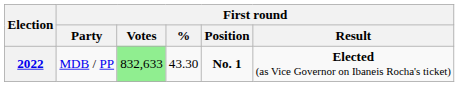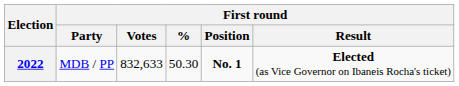 <table class="wikitable" style="text-align: center;">
 <tr>
 <th rowspan="2">Election</th>
 <th colspan="5">First round</th>
 </tr>
 <tr>
 <th>Party</th>
 <th>Votes</th>
 <th>%</th>
 <th>Position</th>
 <th>Result</th>
 </tr>
 <tr>
 <th><a href='#'>2022</a></th>
 <td><a href='#'>MDB</a> / <a href='#'>PP</a></td>
-<td style="background: lightgreen;">832,633</td>
-<td>43.30</td>
+<td>832,633</td>
+<td>50.30</td>
 <td><strong>No. 1</strong></td>
 <td><strong>Elected</strong><br><small>(as Vice Governor on Ibaneis Rocha's ticket)</small></td>
 </tr>
 </table>
